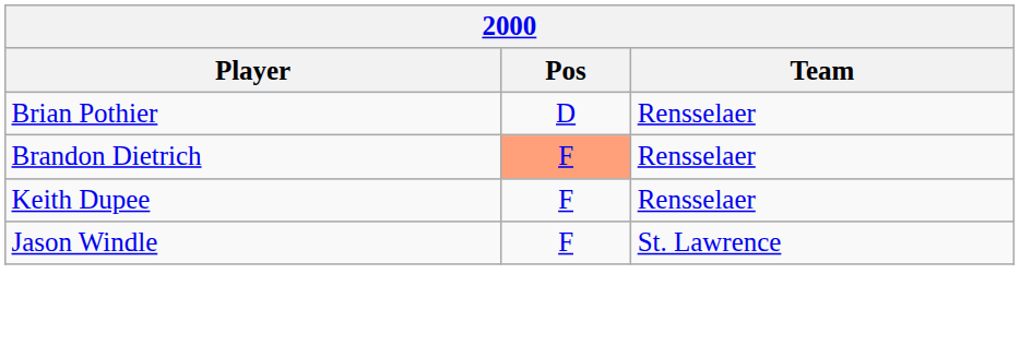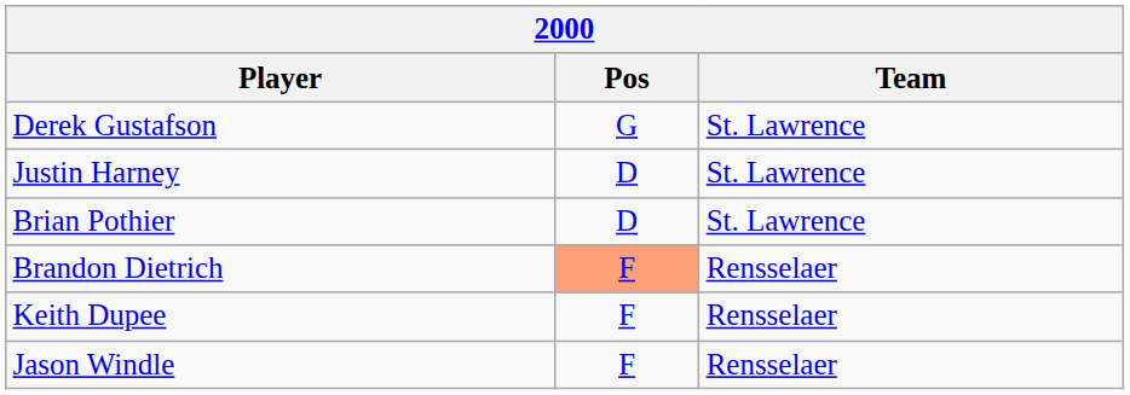 <table class="wikitable" width=95%>
 <tr>
 <th colspan=3><a href='#'>2000</a></th>
 </tr>
 <tr>
 <th>Player</th>
 <th>Pos</th>
 <th>Team</th>
 </tr>
 <tr>
+<td><a href='#'>Derek Gustafson</a></td>
+<td align=center><a href='#'>G</a></td>
+<td><a href='#'>St. Lawrence</a></td>
+</tr>
+<tr>
+<td><a href='#'>Justin Harney</a></td>
+<td align=center><a href='#'>D</a></td>
+<td><a href='#'>St. Lawrence</a></td>
+</tr>
+<tr>
 <td><a href='#'>Brian Pothier</a></td>
 <td align=center><a href='#'>D</a></td>
-<td><a href='#'>Rensselaer</a></td>
+<td><a href='#'>St. Lawrence</a></td>
 </tr>
 <tr>
 <td><a href='#'>Brandon Dietrich</a></td>
 <td align=center style="background: lightsalmon;"><a href='#'>F</a></td>
 <td><a href='#'>Rensselaer</a></td>
 </tr>
 <tr>
 <td><a href='#'>Keith Dupee</a></td>
 <td align=center><a href='#'>F</a></td>
 <td><a href='#'>Rensselaer</a></td>
 </tr>
 <tr>
 <td><a href='#'>Jason Windle</a></td>
 <td align=center><a href='#'>F</a></td>
-<td><a href='#'>St. Lawrence</a></td>
+<td><a href='#'>Rensselaer</a></td>
 </tr>
 </table>
